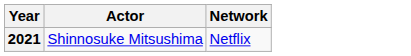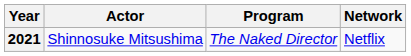 <table class="wikitable plainrowheaders">
 <tr>
 <th>Year</th>
 <th>Actor</th>
+<th>Program</th>
 <th>Network</th>
 </tr>
 <tr>
 <th scope="row">2021</th>
 <td><a href='#'>Shinnosuke Mitsushima</a></td>
+<td><em><a href='#'>The Naked Director</a></em></td>
 <td><a href='#'>Netflix</a></td>
 </tr>
 </table>
